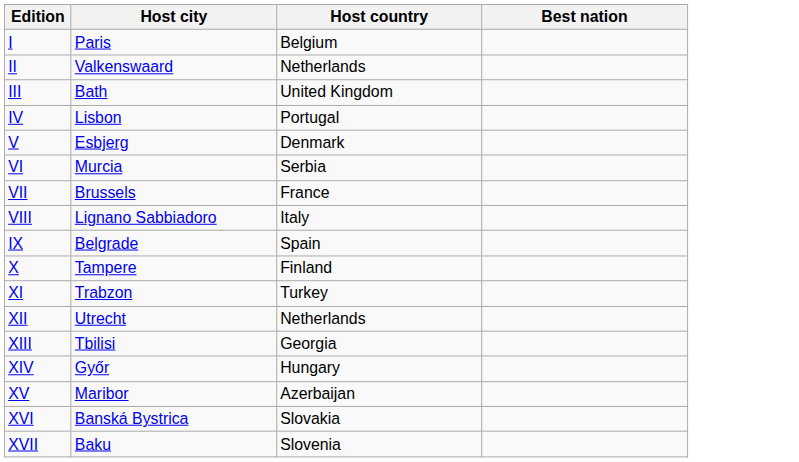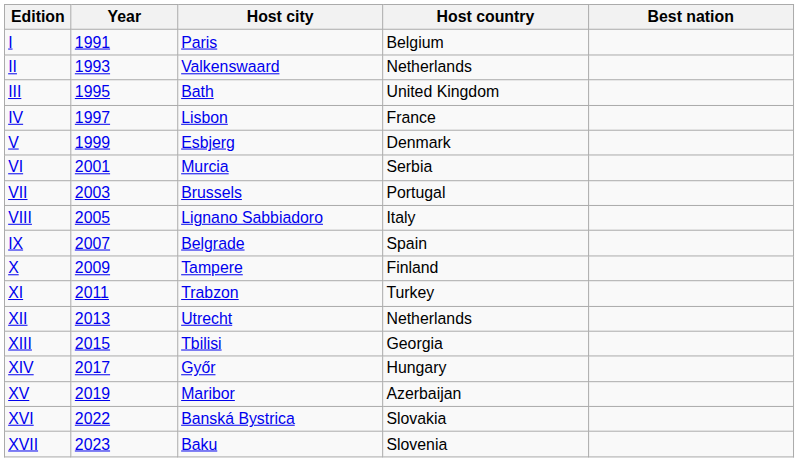 <table class=wikitable>
 <tr>
 <th width=60>Edition</th>
+<th width=100>Year</th>
 <th width=200>Host city</th>
 <th width=200>Host country</th>
 <th width=200>Best nation</th>
 </tr>
 <tr>
 <td><a href='#'>I</a></td>
+<td><a href='#'>1991</a></td>
 <td><a href='#'>Paris</a></td>
 <td>Belgium</td>
 <td></td>
 </tr>
 <tr>
 <td><a href='#'>II</a></td>
+<td><a href='#'>1993</a></td>
 <td><a href='#'>Valkenswaard</a></td>
 <td>Netherlands</td>
 <td></td>
 </tr>
 <tr>
 <td><a href='#'>III</a></td>
+<td><a href='#'>1995</a></td>
 <td><a href='#'>Bath</a></td>
 <td>United Kingdom</td>
 <td></td>
 </tr>
 <tr>
 <td><a href='#'>IV</a></td>
+<td><a href='#'>1997</a></td>
 <td><a href='#'>Lisbon</a></td>
-<td>Portugal</td>
+<td>France</td>
 <td></td>
 </tr>
 <tr>
 <td><a href='#'>V</a></td>
+<td><a href='#'>1999</a></td>
 <td><a href='#'>Esbjerg</a></td>
 <td>Denmark</td>
 <td></td>
 </tr>
 <tr>
 <td><a href='#'>VI</a></td>
+<td><a href='#'>2001</a></td>
 <td><a href='#'>Murcia</a></td>
 <td>Serbia</td>
 <td></td>
 </tr>
 <tr>
 <td><a href='#'>VII</a></td>
+<td><a href='#'>2003</a></td>
 <td><a href='#'>Brussels</a></td>
-<td>France</td>
+<td>Portugal</td>
 <td></td>
 </tr>
 <tr>
 <td><a href='#'>VIII</a></td>
+<td><a href='#'>2005</a></td>
 <td><a href='#'>Lignano Sabbiadoro</a></td>
 <td>Italy</td>
 <td></td>
 </tr>
 <tr>
 <td><a href='#'>IX</a></td>
+<td><a href='#'>2007</a></td>
 <td><a href='#'>Belgrade</a></td>
 <td>Spain</td>
 <td></td>
 </tr>
 <tr>
 <td><a href='#'>X</a></td>
+<td><a href='#'>2009</a></td>
 <td><a href='#'>Tampere</a></td>
 <td>Finland</td>
 <td></td>
 </tr>
 <tr>
 <td><a href='#'>XI</a></td>
+<td><a href='#'>2011</a></td>
 <td><a href='#'>Trabzon</a></td>
 <td>Turkey</td>
 <td></td>
 </tr>
 <tr>
 <td><a href='#'>XII</a></td>
+<td><a href='#'>2013</a></td>
 <td><a href='#'>Utrecht</a></td>
 <td>Netherlands</td>
 <td></td>
 </tr>
 <tr>
 <td><a href='#'>XIII</a></td>
+<td><a href='#'>2015</a></td>
 <td><a href='#'>Tbilisi</a></td>
 <td>Georgia</td>
 <td></td>
 </tr>
 <tr>
 <td><a href='#'>XIV</a></td>
+<td><a href='#'>2017</a></td>
 <td><a href='#'>Győr</a></td>
 <td>Hungary</td>
 <td></td>
 </tr>
 <tr>
 <td><a href='#'>XV</a></td>
+<td><a href='#'>2019</a></td>
 <td><a href='#'>Maribor</a></td>
 <td>Azerbaijan</td>
 <td></td>
 </tr>
 <tr>
 <td><a href='#'>XVI</a></td>
+<td><a href='#'>2022</a></td>
 <td><a href='#'>Banská Bystrica</a></td>
 <td>Slovakia</td>
 <td></td>
 </tr>
 <tr>
 <td><a href='#'>XVII</a></td>
+<td><a href='#'>2023</a></td>
 <td><a href='#'>Baku</a></td>
 <td>Slovenia</td>
 <td></td>
 </tr>
 </table>
